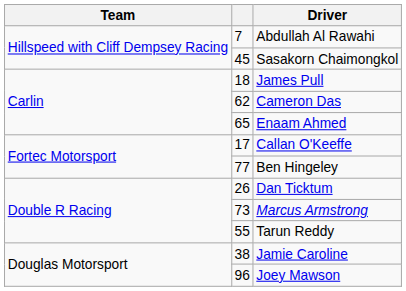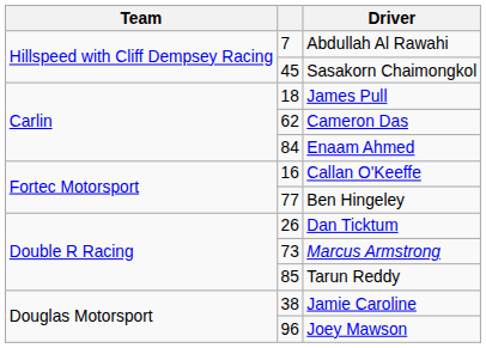 <table class="wikitable" style="font-size: 85%;">
 <tr>
 <th>Team</th>
 <th></th>
 <th>Driver</th>
 </tr>
 <tr>
 <td rowspan=2><a href='#'>Hillspeed with Cliff Dempsey Racing</a></td>
 <td>7</td>
 <td> Abdullah Al Rawahi</td>
 </tr>
 <tr>
 <td>45</td>
 <td> Sasakorn Chaimongkol</td>
 </tr>
 <tr>
 <td rowspan=3><a href='#'>Carlin</a></td>
 <td>18</td>
 <td> <a href='#'>James Pull</a></td>
 </tr>
 <tr>
 <td>62</td>
 <td> <a href='#'>Cameron Das</a></td>
 </tr>
 <tr>
-<td>65</td>
+<td>84</td>
 <td> <a href='#'>Enaam Ahmed</a></td>
 </tr>
 <tr>
 <td rowspan=2><a href='#'>Fortec Motorsport</a></td>
-<td>17</td>
+<td>16</td>
 <td> <a href='#'>Callan O'Keeffe</a></td>
 </tr>
 <tr>
 <td>77</td>
 <td> Ben Hingeley</td>
 </tr>
 <tr>
 <td rowspan=3><a href='#'>Double R Racing</a></td>
 <td>26</td>
 <td> <a href='#'>Dan Ticktum</a></td>
 </tr>
 <tr>
 <td>73</td>
 <td> <em><a href='#'>Marcus Armstrong</a></em></td>
 </tr>
 <tr>
-<td>55</td>
+<td>85</td>
 <td> Tarun Reddy</td>
 </tr>
 <tr>
 <td rowspan=2>Douglas Motorsport</td>
 <td>38</td>
 <td> <a href='#'>Jamie Caroline</a></td>
 </tr>
 <tr>
 <td>96</td>
 <td> <a href='#'>Joey Mawson</a></td>
 </tr>
 </table>
